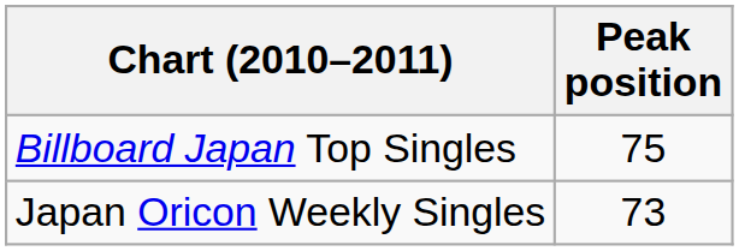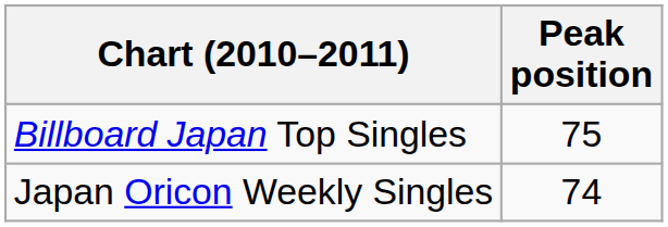 <table class="wikitable">
 <tr>
 <th>Chart (2010–2011)</th>
 <th>Peak<br>position</th>
 </tr>
 <tr>
 <td><em><a href='#'>Billboard Japan</a></em> Top Singles</td>
 <td align="center">75</td>
 </tr>
 <tr>
 <td>Japan <a href='#'>Oricon</a> Weekly Singles</td>
-<td align="center">73</td>
+<td align="center">74</td>
 </tr>
 </table>
